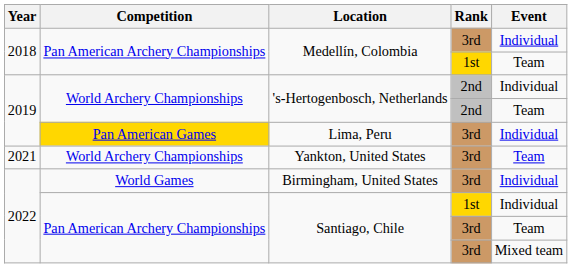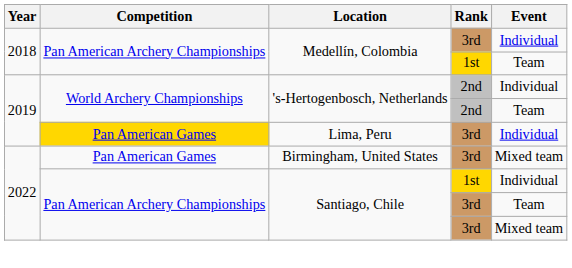 <table class="wikitable sortable" width=45% style="font-size:90%; text-align:center;">
 <tr>
 <th>Year</th>
 <th>Competition</th>
 <th>Location</th>
 <th>Rank</th>
 <th>Event</th>
 </tr>
 <tr>
 <td rowspan=2>2018</td>
 <td rowspan=2><a href='#'>Pan American Archery Championships</a></td>
 <td rowspan=2>Medellín, Colombia</td>
 <td bgcolor="cc9966">3rd</td>
 <td><a href='#'>Individual</a></td>
 </tr>
 <tr>
 <td bgcolor="gold">1st</td>
 <td>Team</td>
 </tr>
 <tr>
 <td rowspan=3>2019</td>
 <td rowspan=2><a href='#'>World Archery Championships</a></td>
 <td rowspan=2>'s-Hertogenbosch, Netherlands</td>
 <td bgcolor="silver">2nd</td>
 <td>Individual</td>
 </tr>
 <tr>
 <td bgcolor="silver">2nd</td>
 <td>Team</td>
 </tr>
 <tr>
 <td style="background: gold;"><a href='#'>Pan American Games</a></td>
 <td>Lima, Peru</td>
 <td bgcolor="cc9966">3rd</td>
 <td><a href='#'>Individual</a></td>
 </tr>
 <tr>
-<td>2021</td>
-<td><a href='#'>World Archery Championships</a></td>
-<td>Yankton, United States</td>
-<td bgcolor="cc9966">3rd</td>
-<td><a href='#'>Team</a></td>
-</tr>
-<tr>
 <td rowspan=4>2022</td>
-<td><a href='#'>World Games</a></td>
+<td><a href='#'>Pan American Games</a></td>
 <td>Birmingham, United States</td>
 <td bgcolor="cc9966">3rd</td>
-<td><a href='#'>Individual</a></td>
+<td>Mixed team</td>
 </tr>
 <tr>
 <td rowspan=3><a href='#'>Pan American Archery Championships</a></td>
 <td rowspan=3>Santiago, Chile</td>
 <td bgcolor="gold">1st</td>
 <td>Individual</td>
 </tr>
 <tr>
 <td bgcolor="cc9966">3rd</td>
 <td>Team</td>
 </tr>
 <tr>
 <td bgcolor="cc9966">3rd</td>
 <td>Mixed team</td>
 </tr>
 </table>
